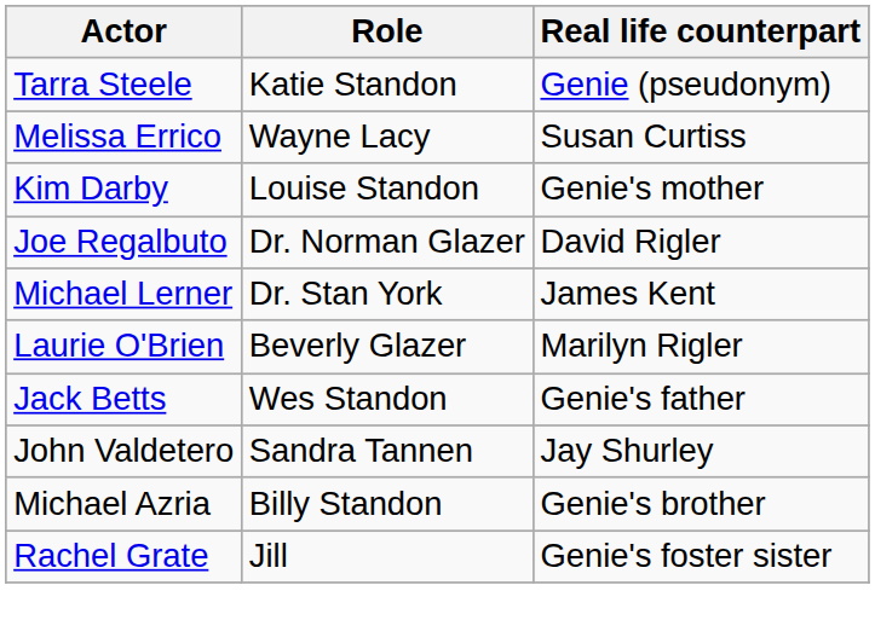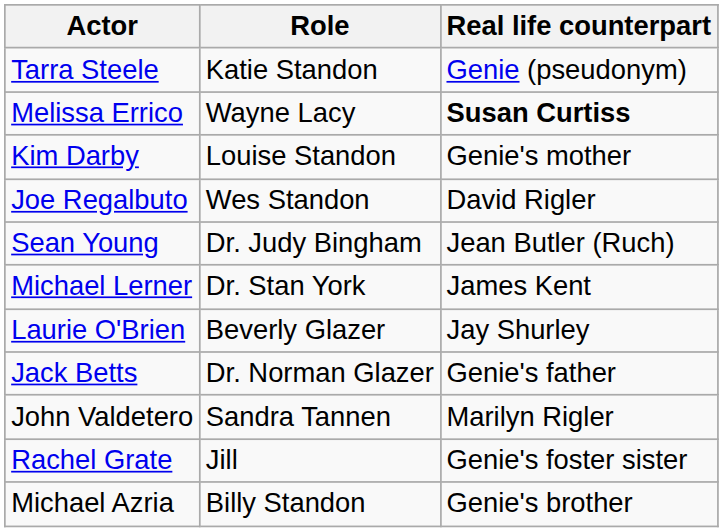 <table class=wikitable>
 <tr>
 <th>Actor</th>
 <th>Role</th>
 <th>Real life counterpart</th>
 </tr>
 <tr>
 <td><a href='#'>Tarra Steele</a></td>
 <td>Katie Standon</td>
 <td><a href='#'>Genie</a> (pseudonym)</td>
 </tr>
 <tr>
 <td><a href='#'>Melissa Errico</a></td>
 <td>Wayne Lacy</td>
-<td>Susan Curtiss</td>
+<td><strong>Susan Curtiss</strong></td>
 </tr>
 <tr>
 <td><a href='#'>Kim Darby</a></td>
 <td>Louise Standon</td>
 <td>Genie's mother</td>
 </tr>
 <tr>
 <td><a href='#'>Joe Regalbuto</a></td>
-<td>Dr. Norman Glazer</td>
+<td>Wes Standon</td>
 <td>David Rigler</td>
+</tr>
+<tr>
+<td><a href='#'>Sean Young</a></td>
+<td>Dr. Judy Bingham</td>
+<td>Jean Butler (Ruch)</td>
 </tr>
 <tr>
 <td><a href='#'>Michael Lerner</a></td>
 <td>Dr. Stan York</td>
 <td>James Kent</td>
 </tr>
 <tr>
 <td><a href='#'>Laurie O'Brien</a></td>
 <td>Beverly Glazer</td>
-<td>Marilyn Rigler</td>
+<td>Jay Shurley</td>
 </tr>
 <tr>
 <td><a href='#'>Jack Betts</a></td>
-<td>Wes Standon</td>
+<td>Dr. Norman Glazer</td>
 <td>Genie's father</td>
 </tr>
 <tr>
 <td>John Valdetero</td>
 <td>Sandra Tannen</td>
-<td>Jay Shurley</td>
+<td>Marilyn Rigler</td>
+</tr>
+<tr>
+<td><a href='#'>Rachel Grate</a></td>
+<td>Jill</td>
+<td>Genie's foster sister</td>
 </tr>
 <tr>
 <td>Michael Azria</td>
 <td>Billy Standon</td>
 <td>Genie's brother</td>
 </tr>
-<tr>
-<td><a href='#'>Rachel Grate</a></td>
-<td>Jill</td>
-<td>Genie's foster sister</td>
-</tr>
 </table>
